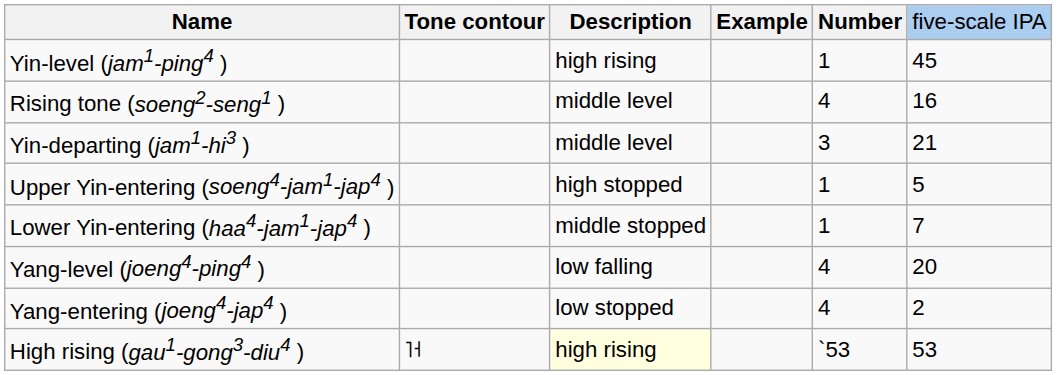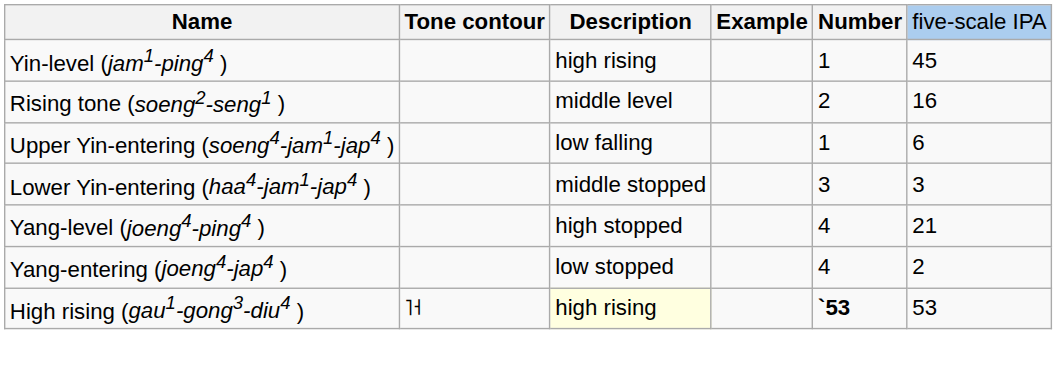 <table class="wikitable">
 <tr>
 <th bgcolor="#ABCDEF">Name</th>
 <th bgcolor="#ABCDEF">Tone contour</th>
 <th bgcolor="#ABCDEF">Description</th>
 <th bgcolor="#ABCDEF">Example</th>
 <th bgcolor="#ABCDEF">Number</th>
 <td bgcolor="#ABCDEF">five-scale IPA</td>
 </tr>
 <tr>
 <td>Yin-level (<em>jam<sup>1</sup>-ping<sup>4</sup></em> )</td>
 <td></td>
 <td>high rising</td>
 <td></td>
 <td>1</td>
 <td>45</td>
 </tr>
 <tr>
 <td>Rising tone (<em>soeng<sup>2</sup>-seng<sup>1</sup></em> )</td>
 <td></td>
 <td>middle level</td>
 <td></td>
-<td>4</td>
+<td>2</td>
 <td>16</td>
-</tr>
-<tr>
-<td>Yin-departing (<em>jam<sup>1</sup>-hi<sup>3</sup></em> )</td>
-<td></td>
-<td>middle level</td>
-<td></td>
-<td>3</td>
-<td>21</td>
 </tr>
 <tr>
 <td>Upper Yin-entering (<em>soeng<sup>4</sup>-jam<sup>1</sup>-jap<sup>4</sup></em> )</td>
 <td></td>
-<td>high stopped</td>
+<td>low falling</td>
 <td></td>
 <td>1</td>
-<td>5</td>
+<td>6</td>
 </tr>
 <tr>
 <td>Lower Yin-entering (<em>haa<sup>4</sup>-jam<sup>1</sup>-jap<sup>4</sup></em> )</td>
 <td></td>
 <td>middle stopped</td>
 <td></td>
-<td>1</td>
-<td>7</td>
+<td>3</td>
+<td>3</td>
 </tr>
 <tr>
 <td>Yang-level (<em>joeng<sup>4</sup>-ping<sup>4</sup></em> )</td>
 <td></td>
-<td>low falling</td>
+<td>high stopped</td>
 <td></td>
 <td>4</td>
-<td>20</td>
+<td>21</td>
 </tr>
 <tr>
 <td>Yang-entering (<em>joeng<sup>4</sup>-jap<sup>4</sup></em> )</td>
 <td></td>
 <td>low stopped</td>
 <td></td>
 <td>4</td>
 <td>2</td>
 </tr>
 <tr>
 <td>High rising (<em>gau<sup>1</sup>-gong<sup>3</sup>-diu<sup>4</sup></em> )</td>
 <td>˥˧</td>
 <td style="background: lightyellow;">high rising</td>
 <td></td>
-<td>`53</td>
+<td><strong>`53</strong></td>
 <td>53</td>
 </tr>
 </table>
